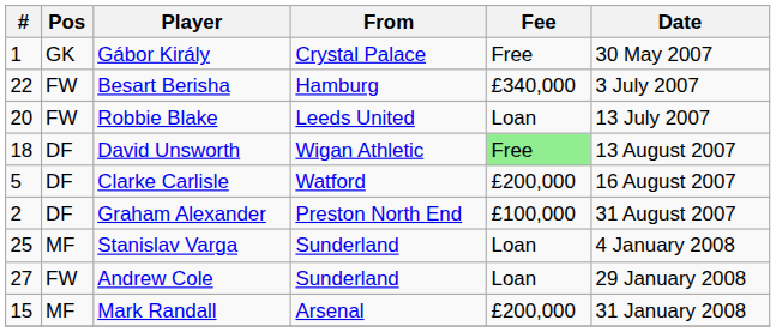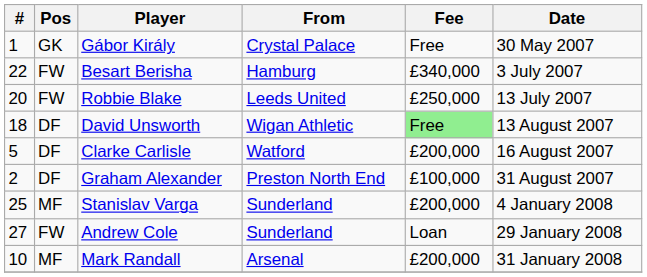 <table width=65% class="wikitable" style="text-align:center; font-size:95%; text-align:left">
 <tr>
 <th>#</th>
 <th>Pos</th>
 <th>Player</th>
 <th>From</th>
 <th>Fee</th>
 <th>Date</th>
 </tr>
 <tr --->
 <td>1</td>
 <td>GK</td>
 <td> <a href='#'>Gábor Király</a></td>
 <td> <a href='#'>Crystal Palace</a></td>
 <td>Free</td>
 <td>30 May 2007</td>
 </tr>
 <tr --->
 <td>22</td>
 <td>FW</td>
 <td> <a href='#'>Besart Berisha</a></td>
 <td> <a href='#'>Hamburg</a></td>
 <td>£340,000</td>
 <td>3 July 2007</td>
 </tr>
 <tr --->
 <td>20</td>
 <td>FW</td>
 <td> <a href='#'>Robbie Blake</a></td>
 <td> <a href='#'>Leeds United</a></td>
-<td>Loan</td>
+<td>£250,000</td>
 <td>13 July 2007</td>
 </tr>
 <tr --->
 <td>18</td>
 <td>DF</td>
 <td> <a href='#'>David Unsworth</a></td>
 <td> <a href='#'>Wigan Athletic</a></td>
 <td style="background: lightgreen;">Free</td>
 <td>13 August 2007</td>
 </tr>
 <tr --->
 <td>5</td>
 <td>DF</td>
 <td> <a href='#'>Clarke Carlisle</a></td>
 <td> <a href='#'>Watford</a></td>
 <td>£200,000</td>
 <td>16 August 2007</td>
 </tr>
 <tr --->
 <td>2</td>
 <td>DF</td>
 <td> <a href='#'>Graham Alexander</a></td>
 <td> <a href='#'>Preston North End</a></td>
 <td>£100,000</td>
 <td>31 August 2007</td>
 </tr>
 <tr --->
 <td>25</td>
 <td>MF</td>
 <td> <a href='#'>Stanislav Varga</a></td>
 <td> <a href='#'>Sunderland</a></td>
-<td>Loan</td>
+<td>£200,000</td>
 <td>4 January 2008</td>
 </tr>
 <tr --->
 <td>27</td>
 <td>FW</td>
 <td> <a href='#'>Andrew Cole</a></td>
 <td> <a href='#'>Sunderland</a></td>
 <td>Loan</td>
 <td>29 January 2008</td>
 </tr>
 <tr --->
-<td>15</td>
+<td>10</td>
 <td>MF</td>
 <td> <a href='#'>Mark Randall</a></td>
 <td> <a href='#'>Arsenal</a></td>
 <td>£200,000</td>
 <td>31 January 2008</td>
 </tr>
 <tr --->
 </tr>
 </table>
